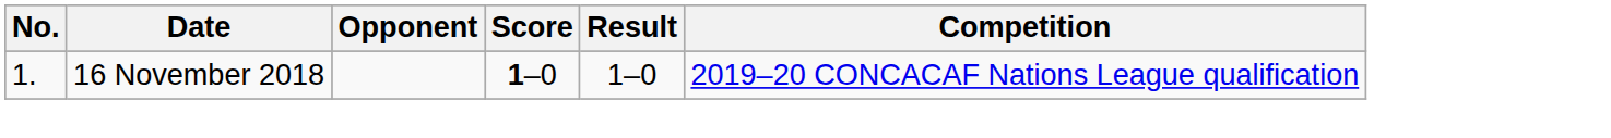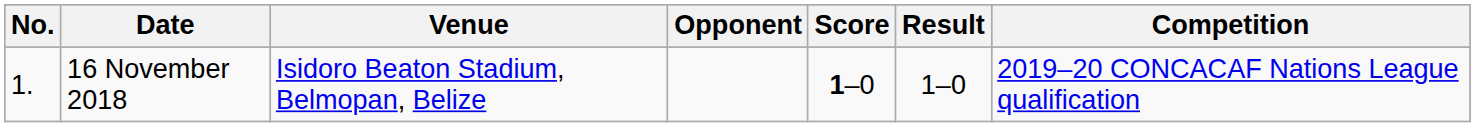 <table class="wikitable" style="font-size:100%;">
 <tr>
 <th>No.</th>
 <th>Date</th>
+<th>Venue</th>
 <th>Opponent</th>
 <th>Score</th>
 <th>Result</th>
 <th>Competition</th>
 </tr>
 <tr>
 <td>1.</td>
 <td>16 November 2018</td>
+<td><a href='#'>Isidoro Beaton Stadium</a>, <a href='#'>Belmopan</a>, <a href='#'>Belize</a></td>
 <td></td>
 <td align=center><strong>1</strong>–0</td>
 <td align=center>1–0</td>
 <td><a href='#'>2019–20 CONCACAF Nations League qualification</a></td>
 </tr>
 </table>
